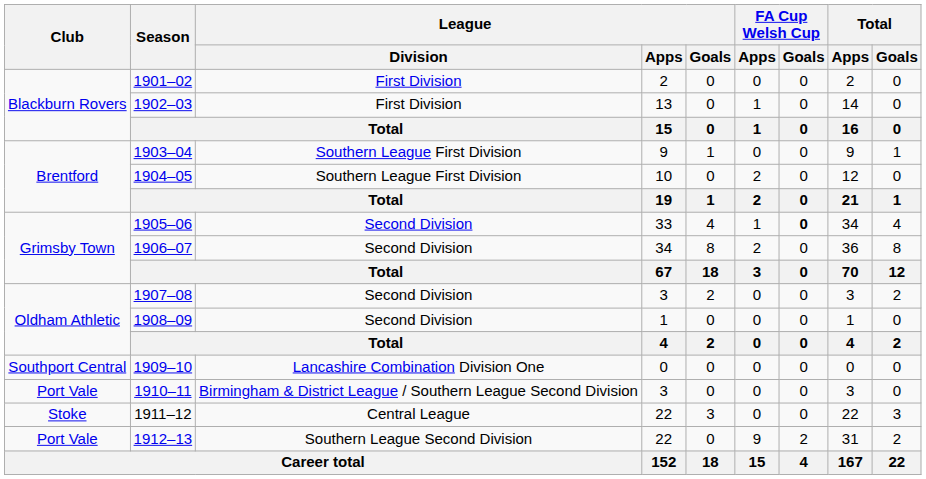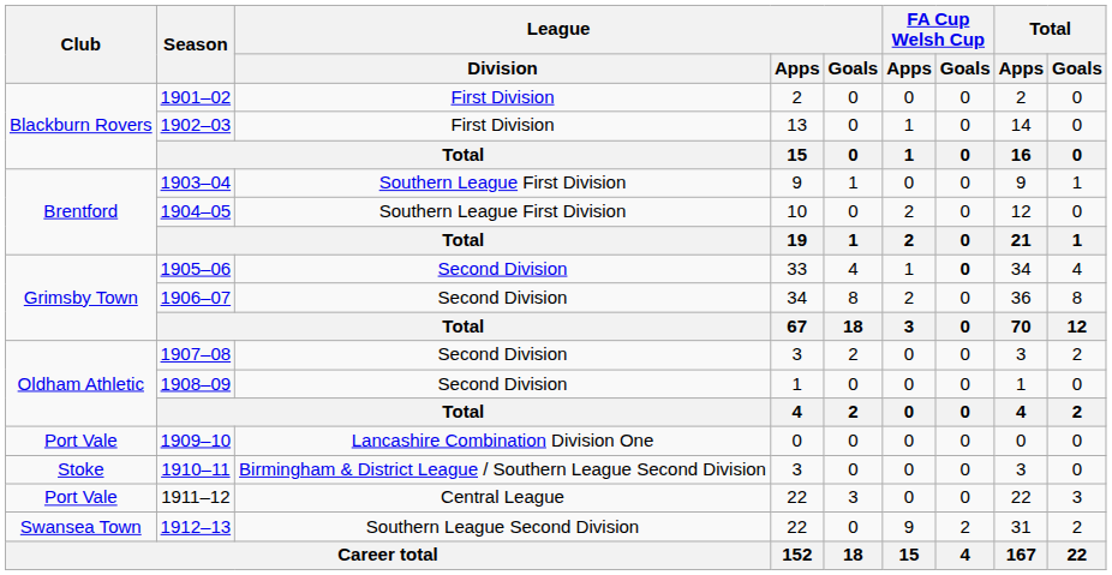 <table class="wikitable" style="text-align:center">
 <tr>
 <th rowspan="2">Club</th>
 <th rowspan="2">Season</th>
 <th colspan="3">League</th>
 <th colspan="2"><a href='#'>FA Cup</a><br><a href='#'>Welsh Cup</a></th>
 <th colspan="2">Total</th>
 </tr>
 <tr>
 <th>Division</th>
 <th>Apps</th>
 <th>Goals</th>
 <th>Apps</th>
 <th>Goals</th>
 <th>Apps</th>
 <th>Goals</th>
 </tr>
 <tr>
 <td rowspan="3"><a href='#'>Blackburn Rovers</a></td>
 <td><a href='#'>1901–02</a></td>
 <td><a href='#'>First Division</a></td>
 <td>2</td>
 <td>0</td>
 <td>0</td>
 <td>0</td>
 <td>2</td>
 <td>0</td>
 </tr>
 <tr>
 <td><a href='#'>1902–03</a></td>
 <td>First Division</td>
 <td>13</td>
 <td>0</td>
 <td>1</td>
 <td>0</td>
 <td>14</td>
 <td>0</td>
 </tr>
 <tr>
 <th colspan="2">Total</th>
 <th>15</th>
 <th>0</th>
 <th>1</th>
 <th>0</th>
 <th>16</th>
 <th>0</th>
 </tr>
 <tr>
 <td rowspan="3"><a href='#'>Brentford</a></td>
 <td><a href='#'>1903–04</a></td>
 <td><a href='#'>Southern League</a> First Division</td>
 <td>9</td>
 <td>1</td>
 <td>0</td>
 <td>0</td>
 <td>9</td>
 <td>1</td>
 </tr>
 <tr>
 <td><a href='#'>1904–05</a></td>
 <td>Southern League First Division</td>
 <td>10</td>
 <td>0</td>
 <td>2</td>
 <td>0</td>
 <td>12</td>
 <td>0</td>
 </tr>
 <tr>
 <th colspan="2">Total</th>
 <th>19</th>
 <th>1</th>
 <th>2</th>
 <th>0</th>
 <th>21</th>
 <th>1</th>
 </tr>
 <tr>
 <td rowspan="3"><a href='#'>Grimsby Town</a></td>
 <td><a href='#'>1905–06</a></td>
 <td><a href='#'>Second Division</a></td>
 <td>33</td>
 <td>4</td>
 <td>1</td>
 <td><strong>0</strong></td>
 <td>34</td>
 <td>4</td>
 </tr>
 <tr>
 <td><a href='#'>1906–07</a></td>
 <td>Second Division</td>
 <td>34</td>
 <td>8</td>
 <td>2</td>
 <td>0</td>
 <td>36</td>
 <td>8</td>
 </tr>
 <tr>
 <th colspan="2">Total</th>
 <th>67</th>
 <th>18</th>
 <th>3</th>
 <th>0</th>
 <th>70</th>
 <th>12</th>
 </tr>
 <tr>
 <td rowspan="3"><a href='#'>Oldham Athletic</a></td>
 <td><a href='#'>1907–08</a></td>
 <td>Second Division</td>
 <td>3</td>
 <td>2</td>
 <td>0</td>
 <td>0</td>
 <td>3</td>
 <td>2</td>
 </tr>
 <tr>
 <td><a href='#'>1908–09</a></td>
 <td>Second Division</td>
 <td>1</td>
 <td>0</td>
 <td>0</td>
 <td>0</td>
 <td>1</td>
 <td>0</td>
 </tr>
 <tr>
 <th colspan="2">Total</th>
 <th>4</th>
 <th>2</th>
 <th>0</th>
 <th>0</th>
 <th>4</th>
 <th>2</th>
 </tr>
 <tr>
-<td><a href='#'>Southport Central</a></td>
+<td><a href='#'>Port Vale</a></td>
 <td><a href='#'>1909–10</a></td>
 <td><a href='#'>Lancashire Combination</a> Division One</td>
 <td>0</td>
 <td>0</td>
 <td>0</td>
 <td>0</td>
 <td>0</td>
 <td>0</td>
 </tr>
 <tr>
-<td><a href='#'>Port Vale</a></td>
+<td><a href='#'>Stoke</a></td>
 <td><a href='#'>1910–11</a></td>
 <td><a href='#'>Birmingham & District League</a> / Southern League Second Division</td>
 <td>3</td>
 <td>0</td>
 <td>0</td>
 <td>0</td>
 <td>3</td>
 <td>0</td>
 </tr>
 <tr>
-<td><a href='#'>Stoke</a></td>
+<td><a href='#'>Port Vale</a></td>
 <td>1911–12</td>
 <td>Central League</td>
 <td>22</td>
 <td>3</td>
 <td>0</td>
 <td>0</td>
 <td>22</td>
 <td>3</td>
 </tr>
 <tr>
-<td><a href='#'>Port Vale</a></td>
+<td><a href='#'>Swansea Town</a></td>
 <td><a href='#'>1912–13</a></td>
 <td>Southern League Second Division</td>
 <td>22</td>
 <td>0</td>
 <td>9</td>
 <td>2</td>
 <td>31</td>
 <td>2</td>
 </tr>
 <tr>
 <th colspan="3">Career total</th>
 <th>152</th>
 <th>18</th>
 <th>15</th>
 <th>4</th>
 <th>167</th>
 <th>22</th>
 </tr>
 </table>
